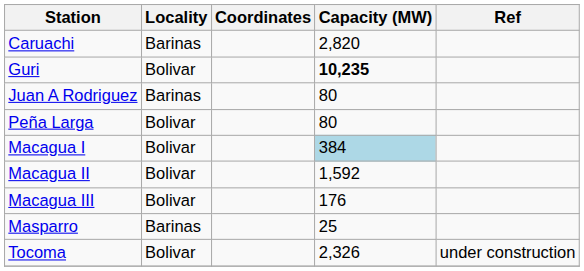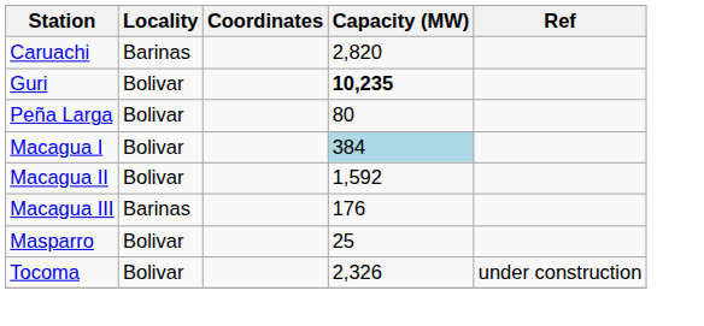 <table class="wikitable sortable">
 <tr>
 <th>Station</th>
 <th>Locality</th>
 <th>Coordinates</th>
 <th>Capacity (MW)</th>
 <th>Ref</th>
 </tr>
 <tr>
 <td><a href='#'>Caruachi</a></td>
 <td>Barinas</td>
 <td> </td>
 <td>2,820</td>
 <td></td>
 </tr>
 <tr>
 <td><a href='#'>Guri</a></td>
 <td>Bolivar</td>
 <td></td>
 <td><strong>10,235</strong></td>
-<td></td>
-</tr>
-<tr>
-<td><a href='#'>Juan A Rodriguez</a></td>
-<td>Barinas</td>
-<td></td>
-<td>80</td>
 <td></td>
 </tr>
 <tr>
 <td><a href='#'>Peña Larga</a></td>
 <td>Bolivar</td>
 <td></td>
 <td>80</td>
 <td></td>
 </tr>
 <tr>
 <td><a href='#'>Macagua I</a></td>
 <td>Bolivar</td>
 <td> </td>
 <td style="background: lightblue;">384</td>
 <td></td>
 </tr>
 <tr>
 <td><a href='#'>Macagua II</a></td>
 <td>Bolivar</td>
 <td> </td>
 <td>1,592</td>
 <td></td>
 </tr>
 <tr>
 <td><a href='#'>Macagua III</a></td>
-<td>Bolivar</td>
+<td>Barinas</td>
 <td> </td>
 <td>176</td>
 <td></td>
 </tr>
 <tr>
 <td><a href='#'>Masparro</a></td>
-<td>Barinas</td>
+<td>Bolivar</td>
 <td> </td>
 <td>25</td>
 <td></td>
 </tr>
 <tr>
 <td><a href='#'>Tocoma</a></td>
 <td>Bolivar</td>
 <td></td>
 <td>2,326</td>
 <td>under construction</td>
 </tr>
 <tr>
 </tr>
 </table>
